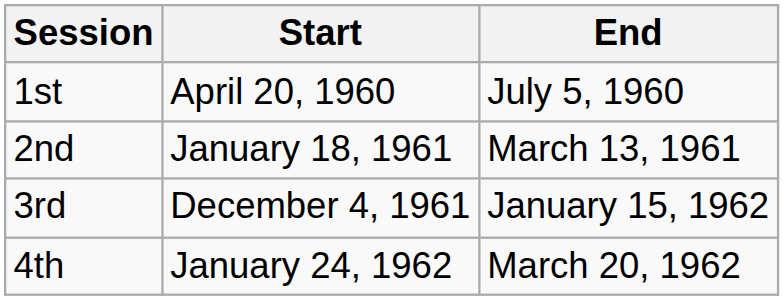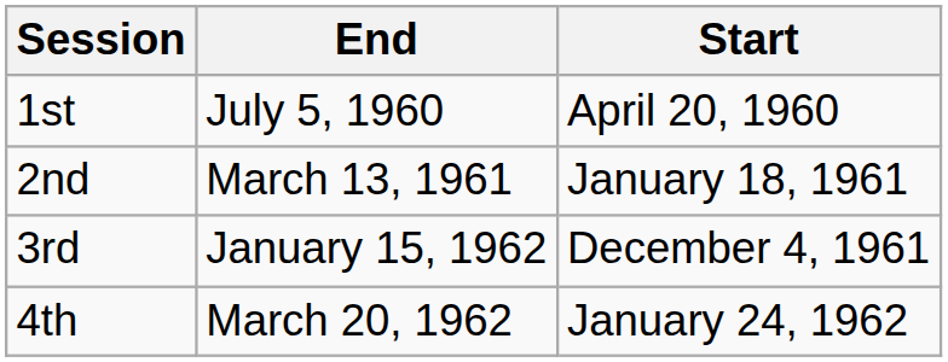 <table class="wikitable">
 <tr>
 <th>Session</th>
+<th>End</th>
 <th>Start</th>
-<th>End</th>
 </tr>
 <tr>
 <td>1st</td>
+<td>July 5, 1960</td>
 <td>April 20, 1960</td>
-<td>July 5, 1960</td>
 </tr>
 <tr>
 <td>2nd</td>
+<td>March 13, 1961</td>
 <td>January 18, 1961</td>
-<td>March 13, 1961</td>
 </tr>
 <tr>
 <td>3rd</td>
+<td>January 15, 1962</td>
 <td>December 4, 1961</td>
-<td>January 15, 1962</td>
 </tr>
 <tr>
 <td>4th</td>
+<td>March 20, 1962</td>
 <td>January 24, 1962</td>
-<td>March 20, 1962</td>
 </tr>
 </table>
